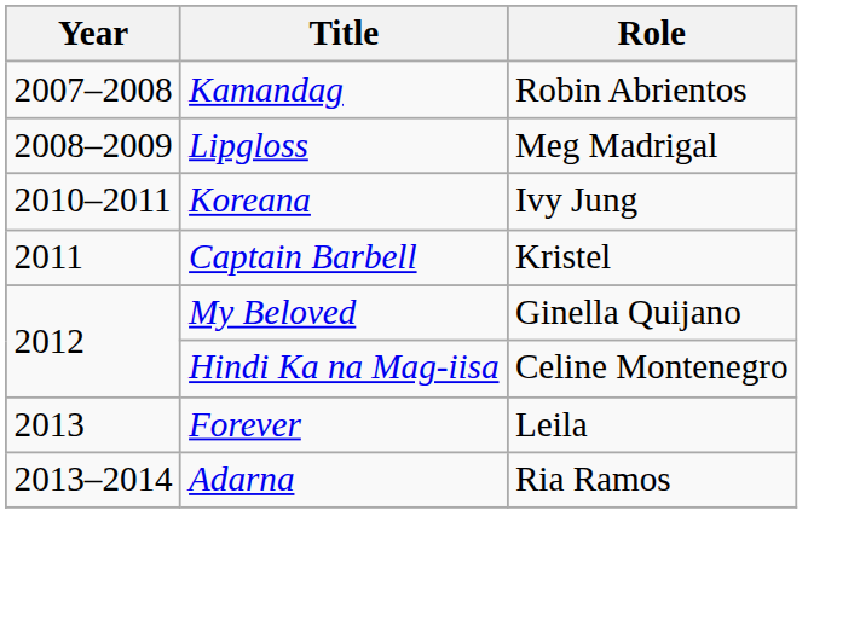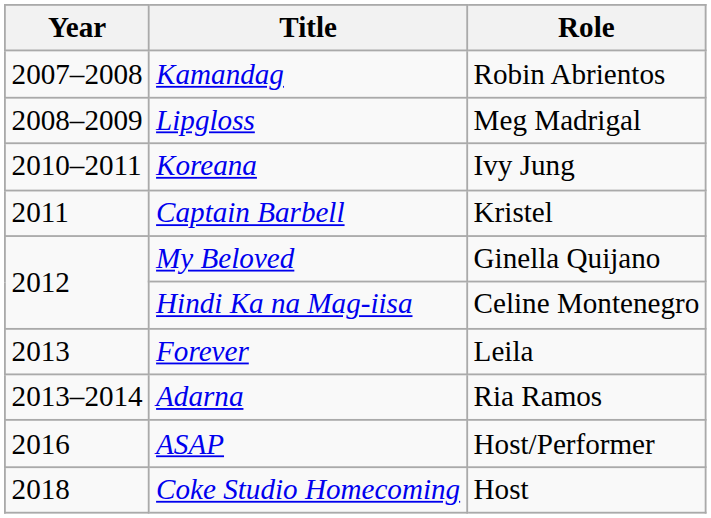 <table class="wikitable">
 <tr>
 <th>Year</th>
 <th>Title</th>
 <th>Role</th>
 </tr>
 <tr>
 <td>2007–2008</td>
 <td><em><a href='#'>Kamandag</a></em></td>
 <td>Robin Abrientos</td>
 </tr>
 <tr>
 <td>2008–2009</td>
 <td><em><a href='#'>Lipgloss</a></em></td>
 <td>Meg Madrigal</td>
 </tr>
 <tr>
 <td>2010–2011</td>
 <td><em><a href='#'>Koreana</a></em></td>
 <td>Ivy Jung</td>
 </tr>
 <tr>
 <td>2011</td>
 <td><em><a href='#'>Captain Barbell</a></em></td>
 <td>Kristel</td>
 </tr>
 <tr>
 <td rowspan="2">2012</td>
 <td><em><a href='#'>My Beloved</a></em></td>
 <td>Ginella Quijano</td>
 </tr>
 <tr>
 <td><em><a href='#'>Hindi Ka na Mag-iisa</a></em></td>
 <td>Celine Montenegro</td>
 </tr>
 <tr>
 <td>2013</td>
 <td><em><a href='#'>Forever</a></em></td>
 <td>Leila</td>
 </tr>
 <tr>
 <td>2013–2014</td>
 <td><em><a href='#'>Adarna</a></em></td>
 <td>Ria Ramos</td>
 </tr>
+<tr>
+<td>2016</td>
+<td><em><a href='#'>ASAP</a></em></td>
+<td>Host/Performer</td>
+</tr>
+<tr>
+<td>2018</td>
+<td><em><a href='#'>Coke Studio Homecoming</a></em></td>
+<td>Host</td>
+</tr>
 </table>
